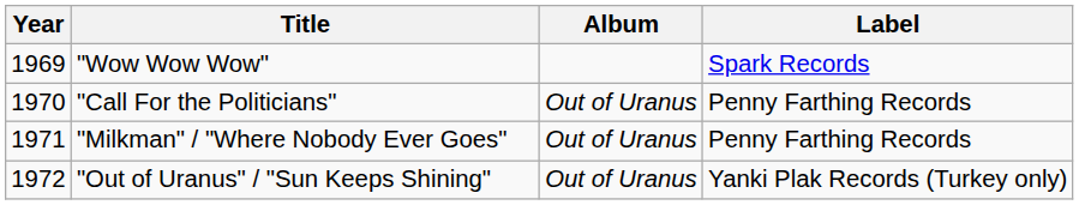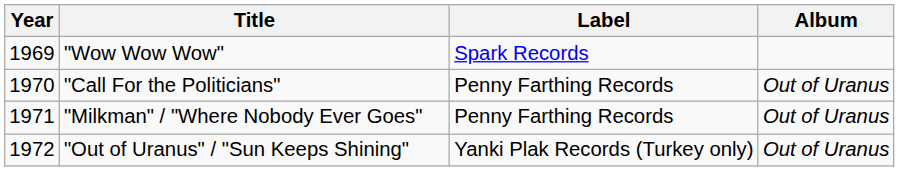 <table class="wikitable sortable">
 <tr>
 <th>Year</th>
 <th style="width:300px;">Title</th>
+<th>Label</th>
 <th>Album</th>
-<th>Label</th>
 </tr>
 <tr>
 <td style="text-align:center;">1969</td>
 <td>"Wow Wow Wow"</td>
+<td><a href='#'>Spark Records</a></td>
 <td></td>
-<td><a href='#'>Spark Records</a></td>
 </tr>
 <tr>
 <td style="text-align:center;">1970</td>
 <td>"Call For the Politicians"</td>
+<td>Penny Farthing Records</td>
 <td><em>Out of Uranus</em></td>
-<td>Penny Farthing Records</td>
 </tr>
 <tr>
 <td style="text-align:center;">1971</td>
 <td>"Milkman" / "Where Nobody Ever Goes"</td>
+<td>Penny Farthing Records</td>
 <td><em>Out of Uranus</em></td>
-<td>Penny Farthing Records</td>
 </tr>
 <tr>
 <td style="text-align:center;">1972</td>
 <td>"Out of Uranus" / "Sun Keeps Shining"</td>
+<td>Yanki Plak Records (Turkey only)</td>
 <td><em>Out of Uranus</em></td>
-<td>Yanki Plak Records (Turkey only)</td>
 </tr>
 </table>
